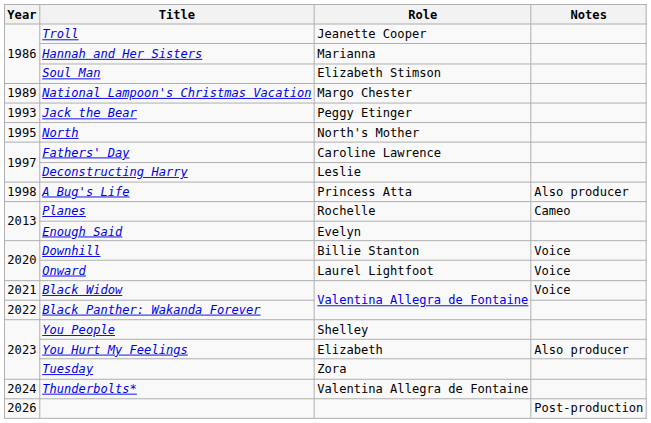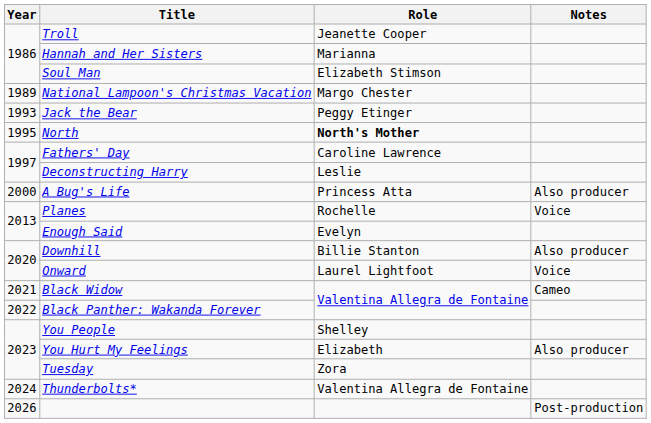 <table class = "wikitable sortable">
 <tr>
 <th>Year</th>
 <th>Title</th>
 <th>Role</th>
 <th class="unsortable">Notes</th>
 </tr>
 <tr>
 <td rowspan="3">1986</td>
 <td><em><a href='#'>Troll</a></em></td>
 <td>Jeanette Cooper</td>
 <td></td>
 </tr>
 <tr>
 <td><em><a href='#'>Hannah and Her Sisters</a></em></td>
 <td>Marianna</td>
 <td></td>
 </tr>
 <tr>
 <td><em><a href='#'>Soul Man</a></em></td>
 <td>Elizabeth Stimson</td>
 <td></td>
 </tr>
 <tr>
 <td>1989</td>
 <td><em><a href='#'>National Lampoon's Christmas Vacation</a></em></td>
 <td>Margo Chester</td>
 <td></td>
 </tr>
 <tr>
 <td>1993</td>
 <td><em><a href='#'>Jack the Bear</a></em></td>
 <td>Peggy Etinger</td>
 <td></td>
 </tr>
 <tr>
 <td>1995</td>
 <td><em><a href='#'>North</a></em></td>
-<td>North's Mother</td>
+<td><strong>North's Mother</strong></td>
 <td></td>
 </tr>
 <tr>
 <td rowspan="2">1997</td>
 <td><em><a href='#'>Fathers' Day</a></em></td>
 <td>Caroline Lawrence</td>
 <td></td>
 </tr>
 <tr>
 <td><em><a href='#'>Deconstructing Harry</a></em></td>
 <td>Leslie</td>
 <td></td>
 </tr>
 <tr>
-<td>1998</td>
+<td>2000</td>
 <td><em><a href='#'>A Bug's Life</a></em></td>
 <td>Princess Atta</td>
 <td>Also producer</td>
 </tr>
 <tr>
 <td rowspan="2">2013</td>
 <td><em><a href='#'>Planes</a></em></td>
 <td>Rochelle</td>
-<td>Cameo</td>
+<td>Voice</td>
 </tr>
 <tr>
 <td><em><a href='#'>Enough Said</a></em></td>
 <td>Evelyn</td>
 <td></td>
 </tr>
 <tr>
 <td rowspan="2">2020</td>
 <td><em><a href='#'>Downhill</a></em></td>
 <td>Billie Stanton</td>
-<td>Voice</td>
+<td>Also producer</td>
 </tr>
 <tr>
 <td><em><a href='#'>Onward</a></em></td>
 <td>Laurel Lightfoot</td>
 <td>Voice</td>
 </tr>
 <tr>
 <td>2021</td>
 <td><em><a href='#'>Black Widow</a></em></td>
 <td rowspan="2"><a href='#'>Valentina Allegra de Fontaine</a></td>
-<td>Voice</td>
+<td>Cameo</td>
 </tr>
 <tr>
 <td>2022</td>
 <td><em><a href='#'>Black Panther: Wakanda Forever</a></em></td>
 <td></td>
 </tr>
 <tr>
 <td rowspan="3">2023</td>
 <td><em><a href='#'>You People</a></em></td>
 <td>Shelley</td>
 <td></td>
 </tr>
 <tr>
 <td><em><a href='#'>You Hurt My Feelings</a></em></td>
 <td>Elizabeth</td>
 <td>Also producer</td>
 </tr>
 <tr>
 <td><em><a href='#'>Tuesday</a></em></td>
 <td>Zora</td>
 <td></td>
 </tr>
 <tr>
 <td>2024</td>
 <td><em><a href='#'>Thunderbolts*</a></em></td>
 <td>Valentina Allegra de Fontaine</td>
 <td></td>
 </tr>
 <tr>
 <td>2026</td>
 <td></td>
 <td></td>
 <td>Post-production</td>
 </tr>
 </table>
